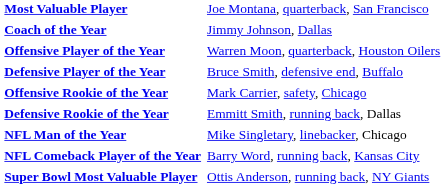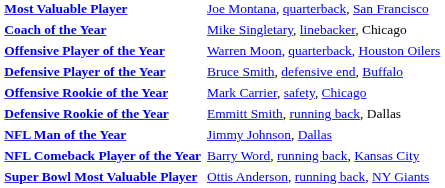 <table cellpadding="3" cellspacing="1">
 <tr>
 <td><strong><a href='#'>Most Valuable Player</a></strong></td>
 <td><a href='#'>Joe Montana</a>, <a href='#'>quarterback</a>, <a href='#'>San Francisco</a></td>
 </tr>
 <tr>
 <td><strong><a href='#'>Coach of the Year</a></strong></td>
-<td><a href='#'>Jimmy Johnson</a>, <a href='#'>Dallas</a></td>
+<td><a href='#'>Mike Singletary</a>, <a href='#'>linebacker</a>, Chicago</td>
 </tr>
 <tr>
 <td><strong><a href='#'>Offensive Player of the Year</a></strong></td>
 <td><a href='#'>Warren Moon</a>, <a href='#'>quarterback</a>, <a href='#'>Houston Oilers</a></td>
 </tr>
 <tr>
 <td><strong><a href='#'>Defensive Player of the Year</a></strong></td>
 <td><a href='#'>Bruce Smith</a>, <a href='#'>defensive end</a>, <a href='#'>Buffalo</a></td>
 </tr>
 <tr>
 <td><strong><a href='#'>Offensive Rookie of the Year</a></strong></td>
 <td><a href='#'>Mark Carrier</a>, <a href='#'>safety</a>, <a href='#'>Chicago</a></td>
 </tr>
 <tr>
 <td><strong><a href='#'>Defensive Rookie of the Year</a></strong></td>
 <td><a href='#'>Emmitt Smith</a>, <a href='#'>running back</a>, Dallas</td>
 </tr>
 <tr>
 <td><strong><a href='#'>NFL Man of the Year</a></strong></td>
-<td><a href='#'>Mike Singletary</a>, <a href='#'>linebacker</a>, Chicago</td>
+<td><a href='#'>Jimmy Johnson</a>, <a href='#'>Dallas</a></td>
 </tr>
 <tr>
 <td><strong><a href='#'>NFL Comeback Player of the Year</a></strong></td>
 <td><a href='#'>Barry Word</a>, <a href='#'>running back</a>, <a href='#'>Kansas City</a></td>
 </tr>
 <tr>
 <td><strong><a href='#'>Super Bowl Most Valuable Player</a></strong></td>
 <td><a href='#'>Ottis Anderson</a>, <a href='#'>running back</a>, <a href='#'>NY Giants</a></td>
 </tr>
 </table>
